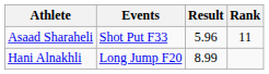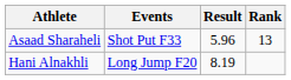 <table class=wikitable style="font-size:90%">
 <tr align=center>
 <th>Athlete</th>
 <th>Events</th>
 <th>Result</th>
 <th>Rank</th>
 </tr>
 <tr align=center>
 <td align=left><a href='#'>Asaad Sharaheli</a></td>
 <td align=left><a href='#'>Shot Put F33</a></td>
 <td>5.96</td>
-<td>11</td>
+<td>13</td>
 </tr>
 <tr align=center>
 <td align=left><a href='#'>Hani Alnakhli</a></td>
 <td align=left><a href='#'>Long Jump F20</a></td>
-<td>8.99</td>
+<td>8.19</td>
 <td></td>
 </tr>
 </table>
